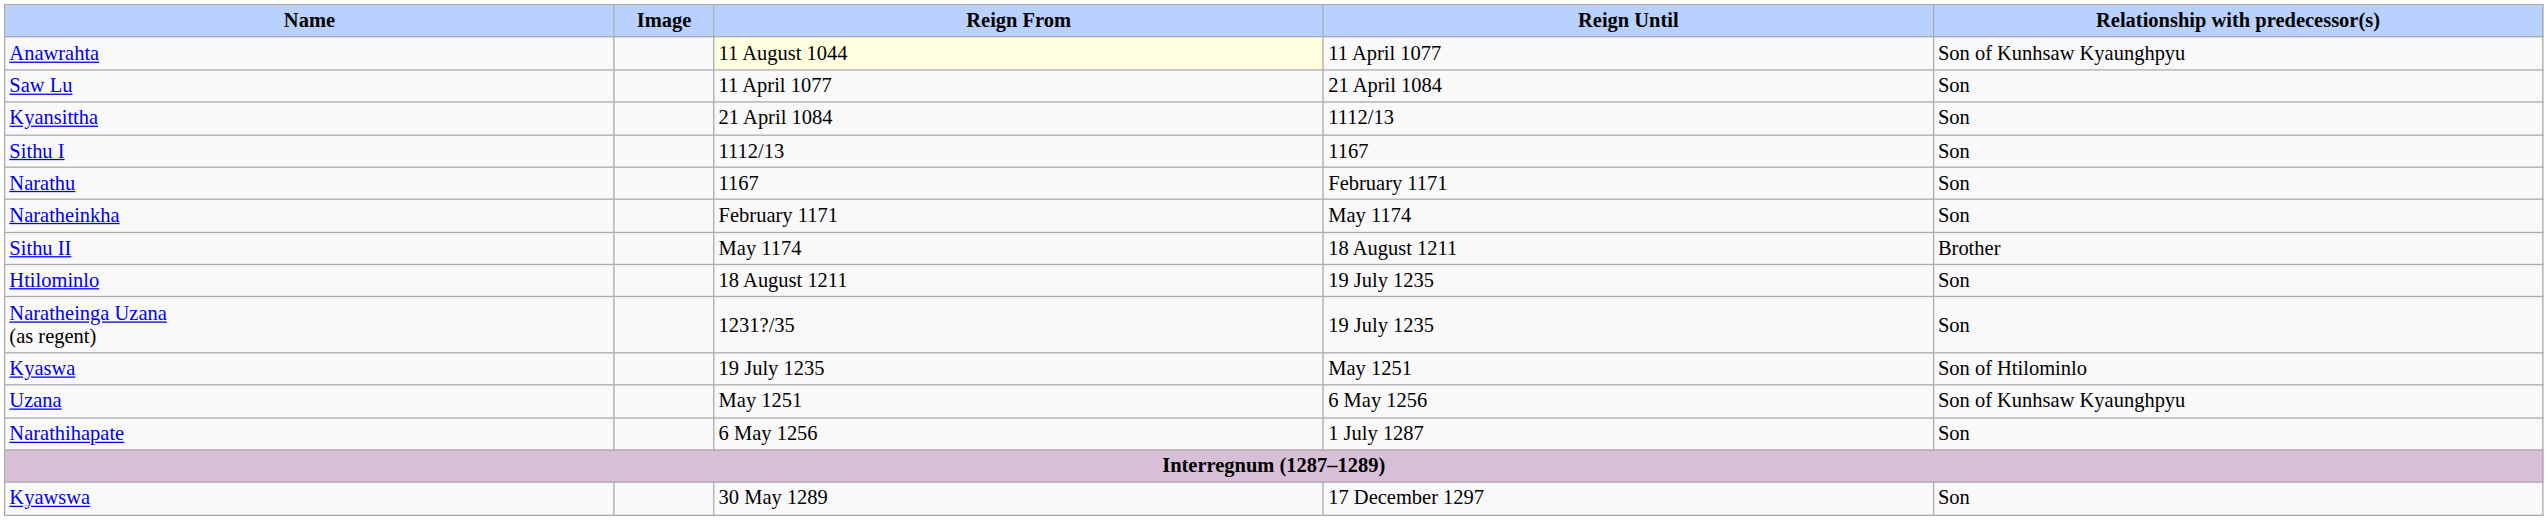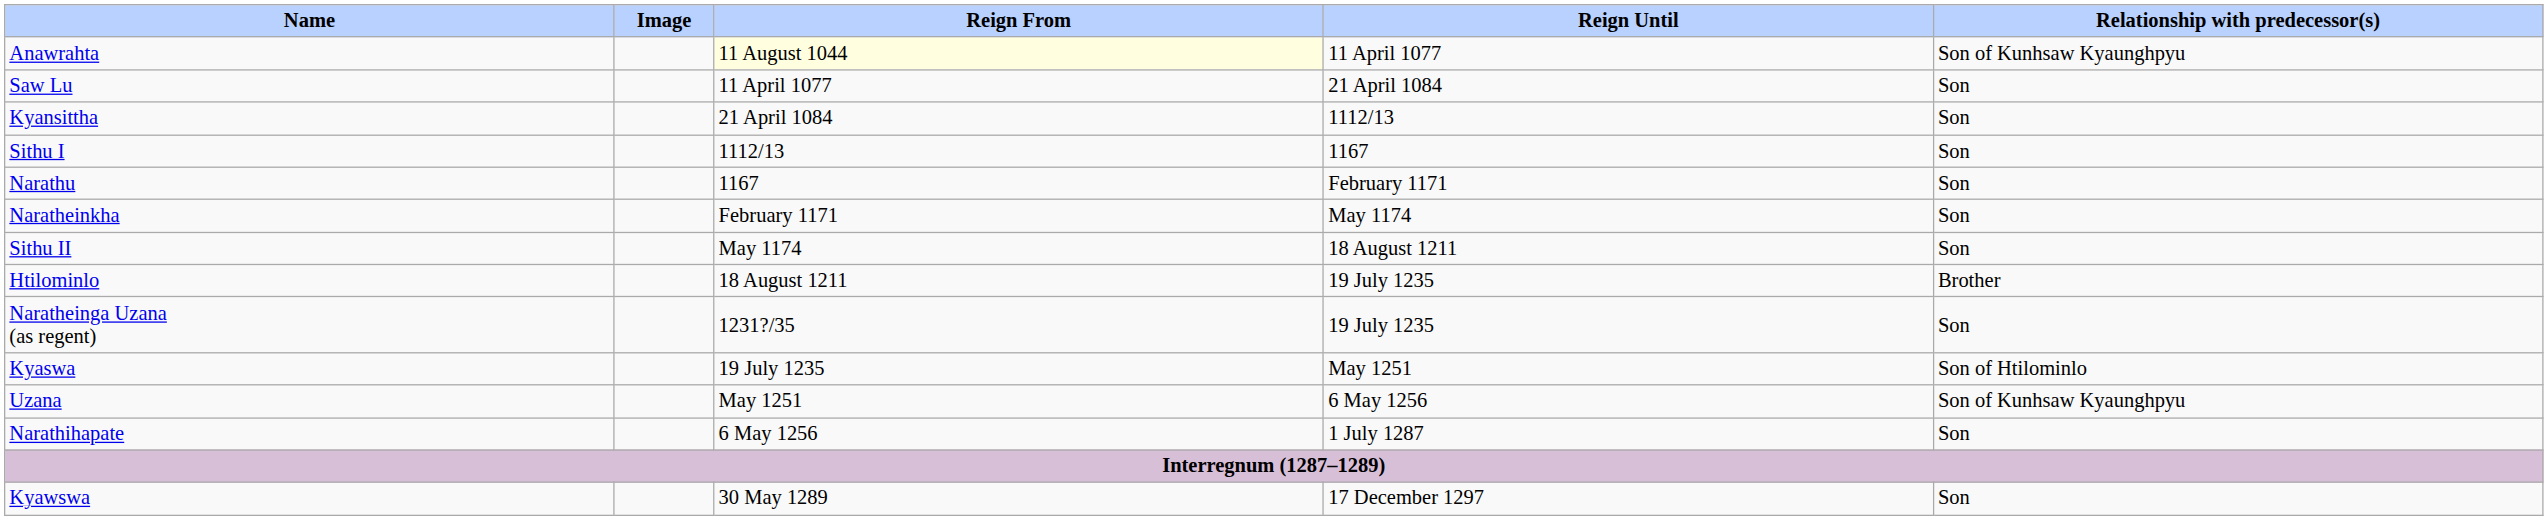 <table width=100% class="wikitable">
 <tr>
 <th style="background-color:#B9D1FF" width=10%>Name</th>
 <th style="background-color:#B9D1FF" width=1%>Image</th>
 <th style="background-color:#B9D1FF" width=10%>Reign From</th>
 <th style="background-color:#B9D1FF" width=10%>Reign Until</th>
 <th style="background-color:#B9D1FF" width=10%>Relationship with predecessor(s)</th>
 </tr>
 <tr>
 <td><a href='#'>Anawrahta</a></td>
 <td></td>
 <td style="background: lightyellow;">11 August 1044</td>
 <td>11 April 1077</td>
 <td>Son of Kunhsaw Kyaunghpyu</td>
 </tr>
 <tr>
 <td><a href='#'>Saw Lu</a></td>
 <td></td>
 <td>11 April 1077</td>
 <td> 21 April 1084</td>
 <td>Son</td>
 </tr>
 <tr>
 <td><a href='#'>Kyansittha</a></td>
 <td></td>
 <td>21 April 1084</td>
 <td>1112/13</td>
 <td>Son</td>
 </tr>
 <tr>
 <td><a href='#'>Sithu I</a></td>
 <td></td>
 <td>1112/13</td>
 <td>1167</td>
 <td>Son</td>
 </tr>
 <tr>
 <td><a href='#'>Narathu</a></td>
 <td></td>
 <td>1167</td>
 <td> February 1171</td>
 <td>Son</td>
 </tr>
 <tr>
 <td><a href='#'>Naratheinkha</a></td>
 <td></td>
 <td> February 1171</td>
 <td>May 1174</td>
 <td>Son</td>
 </tr>
 <tr>
 <td><a href='#'>Sithu II</a></td>
 <td></td>
 <td>May 1174</td>
 <td>18 August 1211</td>
-<td>Brother</td>
+<td>Son</td>
 </tr>
 <tr>
 <td><a href='#'>Htilominlo</a></td>
 <td></td>
 <td>18 August 1211</td>
 <td>19 July 1235</td>
-<td>Son</td>
+<td>Brother</td>
 </tr>
 <tr>
 <td><a href='#'>Naratheinga Uzana</a> <br> (as regent)</td>
 <td></td>
 <td> 1231?/35</td>
 <td>19 July 1235</td>
 <td>Son</td>
 </tr>
 <tr>
 <td><a href='#'>Kyaswa</a></td>
 <td></td>
 <td>19 July 1235</td>
 <td> May 1251</td>
 <td>Son of Htilominlo</td>
 </tr>
 <tr>
 <td><a href='#'>Uzana</a></td>
 <td></td>
 <td> May 1251</td>
 <td> 6 May 1256</td>
 <td>Son of Kunhsaw Kyaunghpyu</td>
 </tr>
 <tr>
 <td><a href='#'>Narathihapate</a></td>
 <td></td>
 <td>6 May 1256</td>
 <td>1 July 1287</td>
 <td>Son</td>
 </tr>
 <tr>
 <td align="center" colspan=5 style="background-color:#D8BFD8"><strong>Interregnum (1287–1289)</strong></td>
 </tr>
 <tr>
 <td><a href='#'>Kyawswa</a></td>
 <td></td>
 <td>30 May 1289</td>
 <td>17 December 1297</td>
 <td>Son</td>
 </tr>
 </table>
